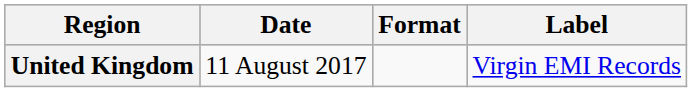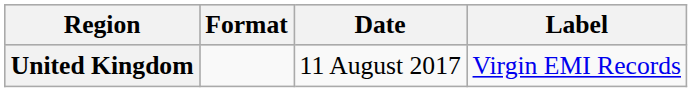 <table class="wikitable plainrowheaders">
 <tr>
 <th scope="col">Region</th>
+<th scope="col">Format</th>
 <th scope="col">Date</th>
-<th scope="col">Format</th>
 <th scope="col">Label</th>
 </tr>
 <tr>
 <th scope="row">United Kingdom</th>
+<td></td>
 <td>11 August 2017</td>
-<td></td>
 <td><a href='#'>Virgin EMI Records</a></td>
 </tr>
 </table>
